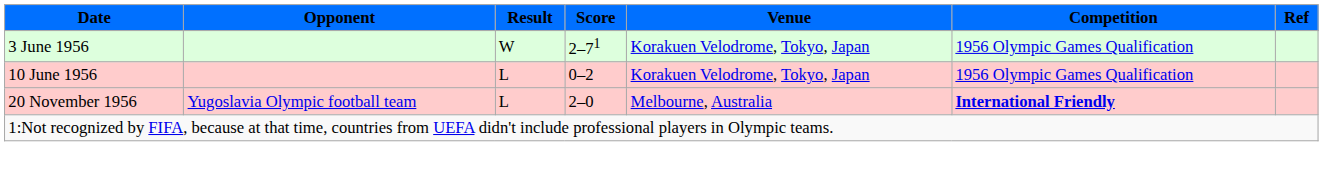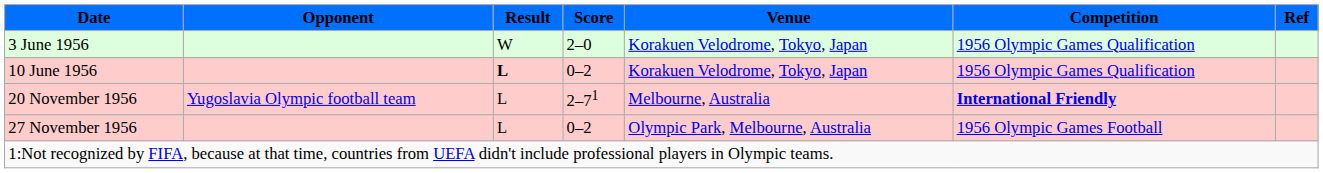 <table width=100% class="wikitable">
 <tr>
 <th style="background:#0070FF;"><span>Date</span></th>
 <th style="background:#0070FF;"><span>Opponent</span></th>
 <th style="background:#0070FF;"><span>Result</span></th>
 <th style="background:#0070FF;"><span>Score</span></th>
 <th style="background:#0070FF;"><span>Venue</span></th>
 <th style="background:#0070FF;"><span>Competition</span></th>
 <th style="background:#0070FF;"><span>Ref</span></th>
 </tr>
 <tr>
 </tr>
 <tr style="background:#dfd;">
 <td>3 June 1956</td>
 <td></td>
 <td>W</td>
-<td>2–7<sup>1</sup></td>
+<td>2–0</td>
 <td> <a href='#'>Korakuen Velodrome</a>, <a href='#'>Tokyo</a>, <a href='#'>Japan</a></td>
 <td><a href='#'>1956 Olympic Games Qualification</a></td>
 <td></td>
 </tr>
 <tr style="background:#fcc;">
 <td>10 June 1956</td>
 <td></td>
-<td>L</td>
+<td><strong>L</strong></td>
 <td>0–2</td>
 <td> <a href='#'>Korakuen Velodrome</a>, <a href='#'>Tokyo</a>, <a href='#'>Japan</a></td>
 <td><a href='#'>1956 Olympic Games Qualification</a></td>
 <td></td>
 </tr>
 <tr style="background:#fcc;">
 <td>20 November 1956</td>
 <td> <a href='#'>Yugoslavia Olympic football team</a></td>
 <td>L</td>
-<td>2–0</td>
+<td>2–7<sup>1</sup></td>
 <td> <a href='#'>Melbourne</a>, <a href='#'>Australia</a></td>
 <td><strong><a href='#'>International Friendly</a></strong></td>
+<td></td>
+</tr>
+<tr style="background:#fcc;">
+<td>27 November 1956</td>
+<td></td>
+<td>L</td>
+<td>0–2</td>
+<td> <a href='#'>Olympic Park</a>, <a href='#'>Melbourne</a>, <a href='#'>Australia</a></td>
+<td><a href='#'>1956 Olympic Games Football</a></td>
 <td></td>
 </tr>
 <tr>
 <td colspan=7 align=left>1:Not recognized by <a href='#'>FIFA</a>, because at that time, countries from <a href='#'>UEFA</a> didn't include professional players in Olympic teams.</td>
 </tr>
 </table>
